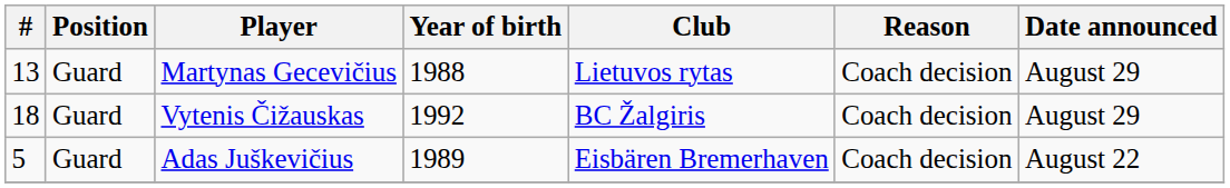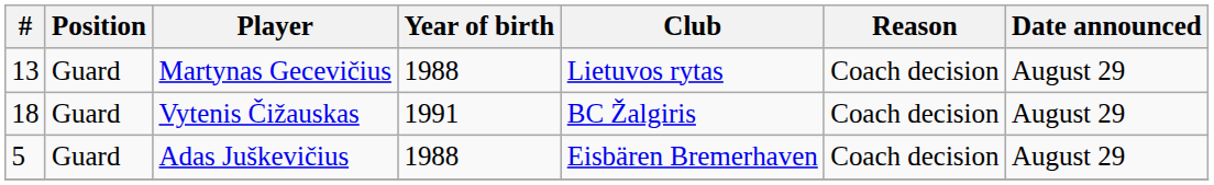 <table class="wikitable">
 <tr>
 <th>#</th>
 <th>Position</th>
 <th>Player</th>
 <th>Year of birth</th>
 <th>Club</th>
 <th>Reason</th>
 <th>Date announced</th>
 </tr>
 <tr>
 <td>13</td>
 <td>Guard</td>
 <td><a href='#'>Martynas Gecevičius</a></td>
 <td>1988</td>
 <td> <a href='#'>Lietuvos rytas</a></td>
 <td>Coach decision</td>
 <td>August 29</td>
 </tr>
 <tr>
 <td>18</td>
 <td>Guard</td>
 <td><a href='#'>Vytenis Čižauskas</a></td>
-<td>1992</td>
+<td>1991</td>
 <td> <a href='#'>BC Žalgiris</a></td>
 <td>Coach decision</td>
 <td>August 29</td>
 </tr>
 <tr>
 <td>5</td>
 <td>Guard</td>
 <td><a href='#'>Adas Juškevičius</a></td>
-<td>1989</td>
+<td>1988</td>
 <td> <a href='#'>Eisbären Bremerhaven</a></td>
 <td>Coach decision</td>
-<td>August 22</td>
+<td>August 29</td>
 </tr>
 <tr>
 </tr>
 </table>
